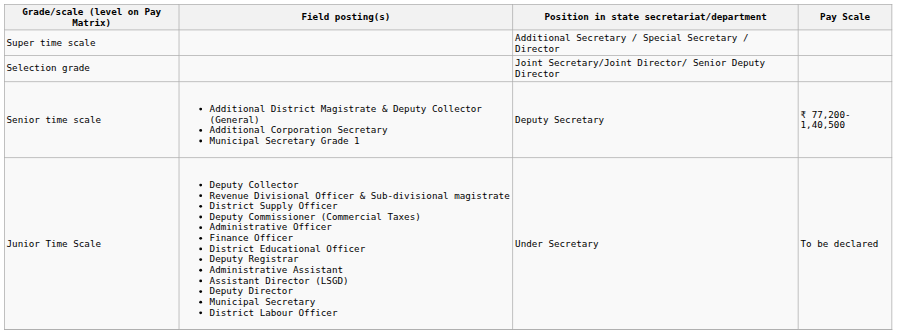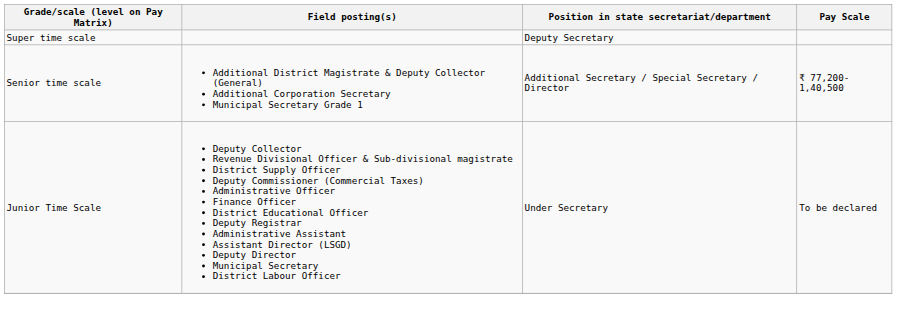 <table class="wikitable sortable mw-collapsible">
 <tr>
 <th>Grade/scale (level on Pay Matrix)</th>
 <th>Field posting(s)</th>
 <th>Position in state secretariat/department</th>
 <th>Pay Scale</th>
 </tr>
 <tr>
 <td>Super time scale</td>
 <td></td>
-<td>Additional Secretary / Special Secretary / Director</td>
-<td></td>
-</tr>
-<tr>
-<td>Selection grade</td>
-<td></td>
-<td>Joint Secretary/Joint Director/ Senior Deputy Director</td>
+<td>Deputy Secretary</td>
 <td></td>
 </tr>
 <tr>
 <td>Senior time scale</td>
 <td><br><ul><li>Additional District Magistrate & Deputy Collector (General)</li><li>Additional Corporation Secretary</li><li>Municipal Secretary Grade 1</li></ul></td>
-<td>Deputy Secretary</td>
+<td>Additional Secretary / Special Secretary / Director</td>
 <td>₹ 77,200-1,40,500</td>
 </tr>
 <tr>
 <td H>Junior Time Scale</td>
 <td><br><ul><li>Deputy Collector</li><li>Revenue Divisional Officer & Sub-divisional magistrate</li><li>District Supply Officer</li><li>Deputy Commissioner (Commercial Taxes)</li><li>Administrative Officer</li><li>Finance Officer</li><li>District Educational Officer</li><li>Deputy Registrar</li><li>Administrative Assistant</li><li>Assistant Director (LSGD)</li><li>Deputy Director</li><li>Municipal Secretary</li><li>District Labour Officer</li></ul></td>
 <td>Under Secretary</td>
 <td>To be declared</td>
 </tr>
 <tr>
 </tr>
 </table>
